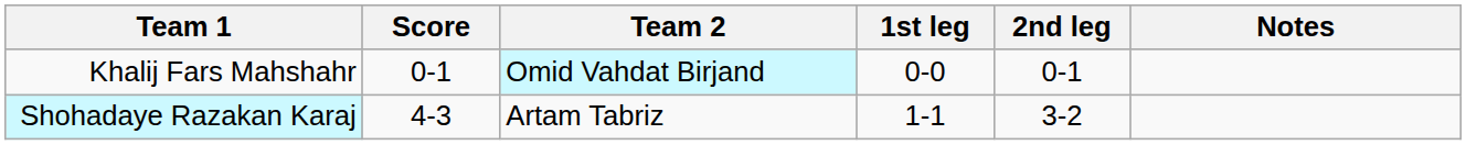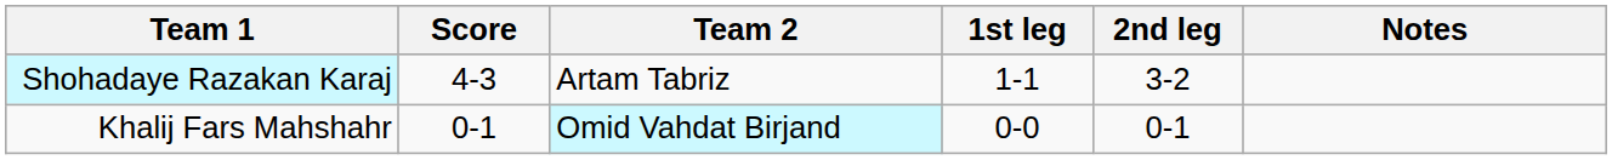 <table class="wikitable" style="text-align:center">
 <tr>
 <th width=195>Team 1</th>
 <th width=70>Score</th>
 <th width=195>Team 2</th>
 <th width=70>1st leg</th>
 <th width=70>2nd leg</th>
 <th width=180>Notes</th>
 </tr>
 <tr>
+<td bgcolor=#ccf9ff align="right">Shohadaye Razakan Karaj</td>
+<td>4-3</td>
+<td align="left">Artam Tabriz</td>
+<td>1-1</td>
+<td>3-2</td>
+<td></td>
+</tr>
+<tr>
 <td align="right">Khalij Fars Mahshahr</td>
 <td>0-1</td>
 <td bgcolor=#ccf9ff align="left">Omid Vahdat Birjand</td>
 <td>0-0</td>
 <td>0-1</td>
 <td></td>
 </tr>
-<tr>
-<td bgcolor=#ccf9ff align="right">Shohadaye Razakan Karaj</td>
-<td>4-3</td>
-<td align="left">Artam Tabriz</td>
-<td>1-1</td>
-<td>3-2</td>
-<td></td>
-</tr>
 </table>
